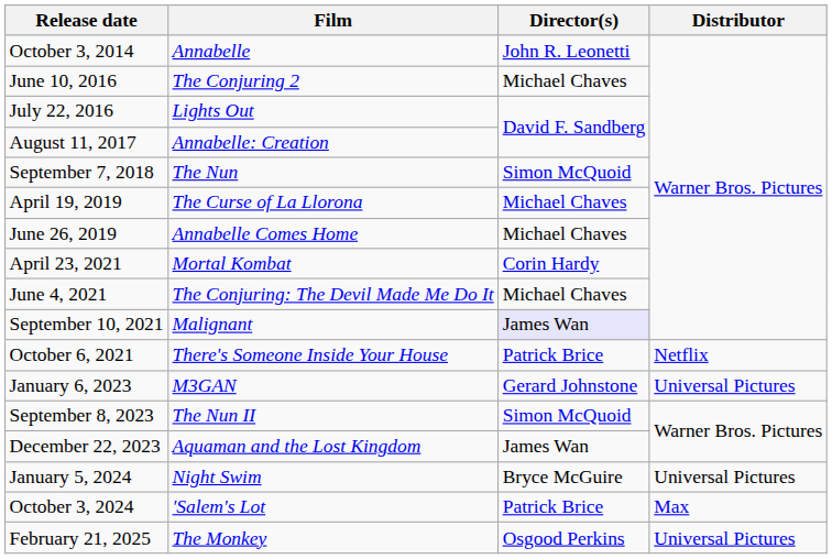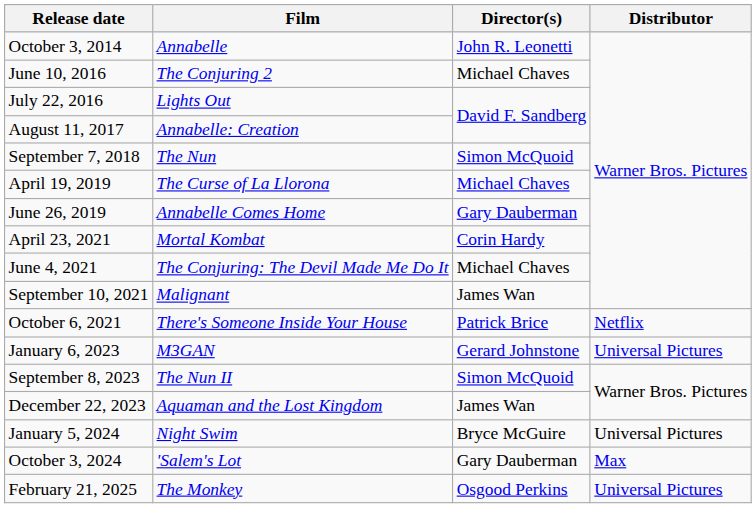 <table class="wikitable">
 <tr style="background:#b0c4de; text-align:center;">
 <th>Release date</th>
 <th>Film</th>
 <th>Director(s)</th>
 <th>Distributor</th>
 </tr>
 <tr>
 <td>October 3, 2014</td>
 <td><em><a href='#'>Annabelle</a></em></td>
 <td><a href='#'>John R. Leonetti</a></td>
 <td rowspan="10"><a href='#'>Warner Bros. Pictures</a></td>
 </tr>
 <tr>
 <td>June 10, 2016</td>
 <td><em><a href='#'>The Conjuring 2</a></em></td>
 <td>Michael Chaves</td>
 </tr>
 <tr>
 <td>July 22, 2016</td>
 <td><em><a href='#'>Lights Out</a></em></td>
 <td rowspan="2"><a href='#'>David F. Sandberg</a></td>
 </tr>
 <tr>
 <td>August 11, 2017</td>
 <td><em><a href='#'>Annabelle: Creation</a></em></td>
 </tr>
 <tr>
 <td>September 7, 2018</td>
 <td><em><a href='#'>The Nun</a></em></td>
 <td><a href='#'>Simon McQuoid</a></td>
 </tr>
 <tr>
 <td>April 19, 2019</td>
 <td><em><a href='#'>The Curse of La Llorona</a></em></td>
 <td><a href='#'>Michael Chaves</a></td>
 </tr>
 <tr>
 <td>June 26, 2019</td>
 <td><em><a href='#'>Annabelle Comes Home</a></em></td>
-<td>Michael Chaves</td>
+<td><a href='#'>Gary Dauberman</a></td>
 </tr>
 <tr>
 <td>April 23, 2021</td>
 <td><em><a href='#'>Mortal Kombat</a></em></td>
 <td><a href='#'>Corin Hardy</a></td>
 </tr>
 <tr>
 <td>June 4, 2021</td>
 <td><em><a href='#'>The Conjuring: The Devil Made Me Do It</a></em></td>
 <td>Michael Chaves</td>
 </tr>
 <tr>
 <td>September 10, 2021</td>
 <td><em><a href='#'>Malignant</a></em></td>
-<td style="background: lavender;">James Wan</td>
+<td>James Wan</td>
 </tr>
 <tr>
 <td>October 6, 2021</td>
 <td><em><a href='#'>There's Someone Inside Your House</a></em></td>
 <td><a href='#'>Patrick Brice</a></td>
 <td><a href='#'>Netflix</a></td>
 </tr>
 <tr>
 <td>January 6, 2023</td>
 <td><em><a href='#'>M3GAN</a></em></td>
 <td><a href='#'>Gerard Johnstone</a></td>
 <td><a href='#'>Universal Pictures</a></td>
 </tr>
 <tr>
 <td>September 8, 2023</td>
 <td><em><a href='#'>The Nun II</a></em></td>
 <td><a href='#'>Simon McQuoid</a></td>
 <td rowspan="2">Warner Bros. Pictures</td>
 </tr>
 <tr>
 <td>December 22, 2023</td>
 <td><em><a href='#'>Aquaman and the Lost Kingdom</a></em></td>
 <td>James Wan</td>
 </tr>
 <tr>
 <td>January 5, 2024</td>
 <td><em><a href='#'>Night Swim</a></em></td>
 <td>Bryce McGuire</td>
 <td>Universal Pictures</td>
 </tr>
 <tr>
 <td>October 3, 2024</td>
 <td><em><a href='#'>'Salem's Lot</a></em></td>
-<td><a href='#'>Patrick Brice</a></td>
+<td>Gary Dauberman</td>
 <td><a href='#'>Max</a></td>
 </tr>
 <tr>
 <td>February 21, 2025</td>
 <td><em><a href='#'>The Monkey</a></em></td>
 <td><a href='#'>Osgood Perkins</a></td>
 <td><a href='#'>Universal Pictures</a></td>
 </tr>
 </table>
